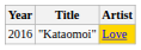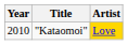 <table class="wikitable">
 <tr>
 <th>Year</th>
 <th>Title</th>
 <th>Artist</th>
 </tr>
 <tr>
-<td>2016</td>
+<td>2010</td>
 <td>"Kataomoi"</td>
 <td style="background: gold;"><a href='#'>Love</a></td>
 </tr>
 </table>
